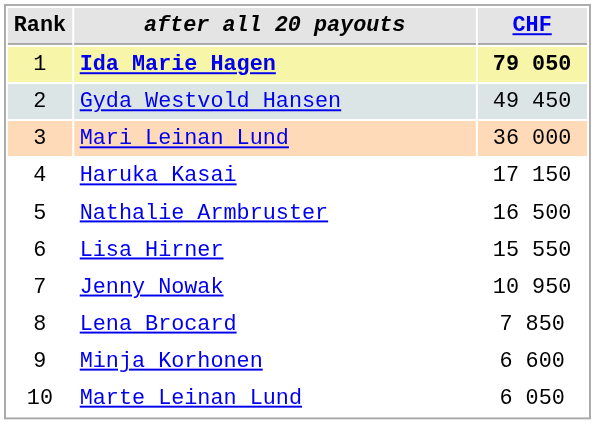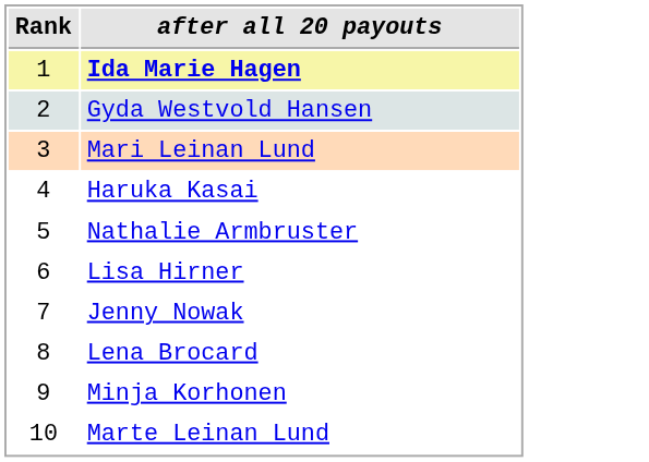 <table cellspacing="1" cellpadding="3" style="border:1px solid #AAAAAA;font-size:86%">
 <tr style="background-color: #E4E4E4;">
 <th style="border-bottom:1px solid #AAAAAA; width: 10px;">Rank</th>
 <th style="border-bottom:1px solid #AAAAAA; width: 200px;"><em>after all 20 payouts</em></th>
-<th style="border-bottom:1px solid #AAAAAA; width: 50px;"><a href='#'>CHF</a></th>
 </tr>
 <tr style="background:#f7f6a8;">
 <td align=center>1</td>
 <td> <strong><a href='#'>Ida Marie Hagen</a></strong></td>
-<td align=center><strong>79 050</strong></td>
 </tr>
 <tr style="background:#dce5e5;">
 <td align=center>2</td>
 <td> <a href='#'>Gyda Westvold Hansen</a></td>
-<td align=center>49 450</td>
 </tr>
 <tr style="background:#ffdab9;">
 <td align=center>3</td>
 <td> <a href='#'>Mari Leinan Lund</a></td>
-<td align=center>36 000</td>
 </tr>
 <tr>
 <td align=center>4</td>
 <td> <a href='#'>Haruka Kasai</a></td>
-<td align=center>17 150</td>
 </tr>
 <tr>
 <td align=center>5</td>
 <td> <a href='#'>Nathalie Armbruster</a></td>
-<td align=center>16 500</td>
 </tr>
 <tr>
 <td align=center>6</td>
 <td> <a href='#'>Lisa Hirner</a></td>
-<td align=center>15 550</td>
 </tr>
 <tr>
 <td align=center>7</td>
 <td> <a href='#'>Jenny Nowak</a></td>
-<td align=center>10 950</td>
 </tr>
 <tr>
 <td align=center>8</td>
 <td> <a href='#'>Lena Brocard</a></td>
-<td align=center>7 850</td>
 </tr>
 <tr>
 <td align=center>9</td>
 <td> <a href='#'>Minja Korhonen</a></td>
-<td align=center>6 600</td>
 </tr>
 <tr>
 <td align=center>10</td>
 <td> <a href='#'>Marte Leinan Lund</a></td>
-<td align=center>6 050</td>
 </tr>
 </table>
